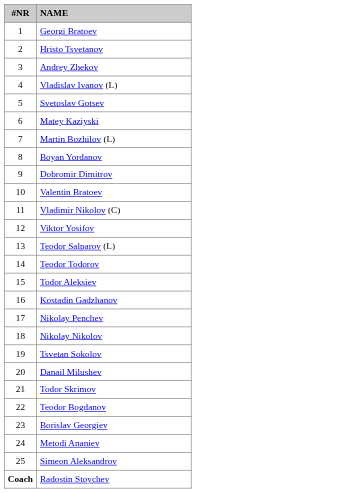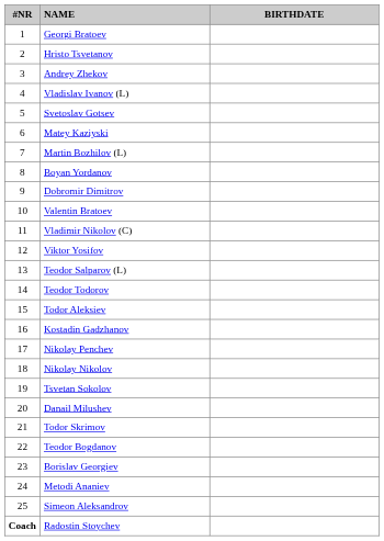 <table border="1" cellspacing="2" cellpadding="5" style="border-collapse: collapse; font-size: 90%;">
 <tr style="background:#ccc;">
 <th>#NR</th>
 <th style="text-align:left; width:16em;">NAME</th>
+<th style="text-align:center; width:16em;">BIRTHDATE</th>
 </tr>
 <tr>
 <td style="text-align:center;">1</td>
 <td><a href='#'>Georgi Bratoev</a></td>
+<td align="center"></td>
 </tr>
 <tr>
 <td style="text-align:center;">2</td>
 <td><a href='#'>Hristo Tsvetanov</a></td>
+<td align="center"></td>
 </tr>
 <tr>
 <td style="text-align:center;">3</td>
 <td><a href='#'>Andrey Zhekov</a></td>
+<td align="center"></td>
 </tr>
 <tr>
 <td style="text-align:center;">4</td>
 <td><a href='#'>Vladislav Ivanov</a> (L)</td>
+<td align="center"></td>
 </tr>
 <tr>
 <td style="text-align:center;">5</td>
 <td><a href='#'>Svetoslav Gotsev</a></td>
+<td align="center"></td>
 </tr>
 <tr>
 <td style="text-align:center;">6</td>
 <td><a href='#'>Matey Kaziyski</a></td>
+<td align="center"></td>
 </tr>
 <tr>
 <td style="text-align:center;">7</td>
 <td><a href='#'>Martin Bozhilov</a> (L)</td>
+<td align="center"></td>
 </tr>
 <tr>
 <td style="text-align:center;">8</td>
 <td><a href='#'>Boyan Yordanov</a></td>
+<td align="center"></td>
 </tr>
 <tr>
 <td style="text-align:center;">9</td>
 <td><a href='#'>Dobromir Dimitrov</a></td>
+<td align="center"></td>
 </tr>
 <tr>
 <td style="text-align:center;">10</td>
 <td><a href='#'>Valentin Bratoev</a></td>
+<td align="center"></td>
 </tr>
 <tr>
 <td style="text-align:center;">11</td>
 <td><a href='#'>Vladimir Nikolov</a> (C)</td>
+<td align="center"></td>
 </tr>
 <tr>
 <td style="text-align:center;">12</td>
 <td><a href='#'>Viktor Yosifov</a></td>
+<td align="center"></td>
 </tr>
 <tr>
 <td style="text-align:center;">13</td>
 <td><a href='#'>Teodor Salparov</a> (L)</td>
+<td align="center"></td>
 </tr>
 <tr>
 <td style="text-align:center;">14</td>
 <td><a href='#'>Teodor Todorov</a></td>
+<td align="center"></td>
 </tr>
 <tr>
 <td style="text-align:center;">15</td>
 <td><a href='#'>Todor Aleksiev</a></td>
+<td align="center"></td>
 </tr>
 <tr>
 <td style="text-align:center;">16</td>
 <td><a href='#'>Kostadin Gadzhanov</a></td>
+<td align="center"></td>
 </tr>
 <tr>
 <td style="text-align:center;">17</td>
 <td><a href='#'>Nikolay Penchev</a></td>
+<td align="center"></td>
 </tr>
 <tr>
 <td style="text-align:center;">18</td>
 <td><a href='#'>Nikolay Nikolov</a></td>
+<td align="center"></td>
 </tr>
 <tr>
 <td style="text-align:center;">19</td>
 <td><a href='#'>Tsvetan Sokolov</a></td>
+<td align="center"></td>
 </tr>
 <tr>
 <td style="text-align:center;">20</td>
 <td><a href='#'>Danail Milushev</a></td>
+<td align="center"></td>
 </tr>
 <tr>
 <td style="text-align:center;">21</td>
 <td><a href='#'>Todor Skrimov</a></td>
+<td align="center"></td>
 </tr>
 <tr>
 <td style="text-align:center;">22</td>
 <td><a href='#'>Teodor Bogdanov</a></td>
+<td align="center"></td>
 </tr>
 <tr>
 <td style="text-align:center;">23</td>
 <td><a href='#'>Borislav Georgiev</a></td>
+<td align="center"></td>
 </tr>
 <tr>
 <td style="text-align:center;">24</td>
 <td><a href='#'>Metodi Ananiev</a></td>
+<td align="center"></td>
 </tr>
 <tr>
 <td style="text-align:center;">25</td>
 <td><a href='#'>Simeon Aleksandrov</a></td>
+<td align="center"></td>
 </tr>
 <tr>
 <td style="text-align:center;"><strong>Coach</strong></td>
 <td><a href='#'>Radostin Stoychev</a></td>
+<td align="center"></td>
 </tr>
 </table>
